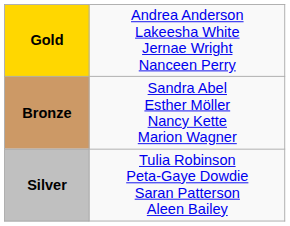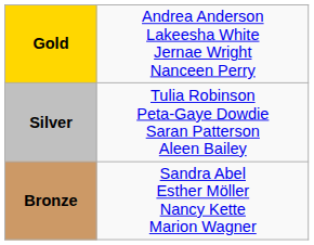 <table class="wikitable" style="text-align:center; " width="35%">
 <tr>
 <td bgcolor="gold"><strong>Gold</strong></td>
 <td><a href='#'>Andrea Anderson</a><br><a href='#'>Lakeesha White</a><br><a href='#'>Jernae Wright</a><br><a href='#'>Nanceen Perry</a><br>  <small><em></em></small></td>
 </tr>
 <tr>
+<td bgcolor="silver"><strong>Silver</strong></td>
+<td><a href='#'>Tulia Robinson</a><br><a href='#'>Peta-Gaye Dowdie</a><br><a href='#'>Saran Patterson</a><br><a href='#'>Aleen Bailey</a><br>  <small><em></em></small></td>
+</tr>
+<tr>
 <td bgcolor="CC9966"><strong>Bronze</strong></td>
 <td><a href='#'>Sandra Abel</a><br><a href='#'>Esther Möller</a><br><a href='#'>Nancy Kette</a><br><a href='#'>Marion Wagner</a><br>  <small><em></em></small></td>
 </tr>
-<tr>
-<td bgcolor="silver"><strong>Silver</strong></td>
-<td><a href='#'>Tulia Robinson</a><br><a href='#'>Peta-Gaye Dowdie</a><br><a href='#'>Saran Patterson</a><br><a href='#'>Aleen Bailey</a><br>  <small><em></em></small></td>
-</tr>
 </table>
